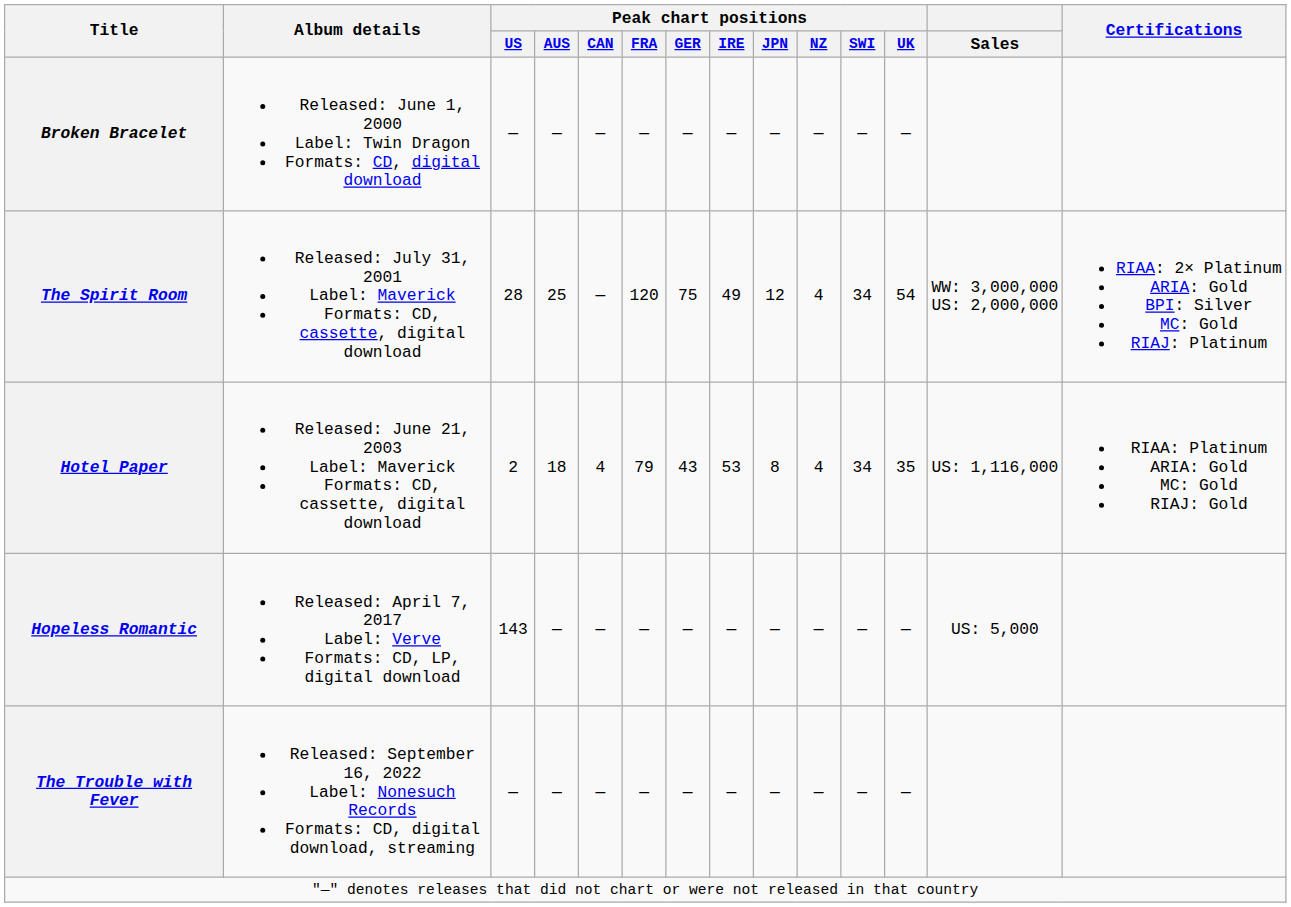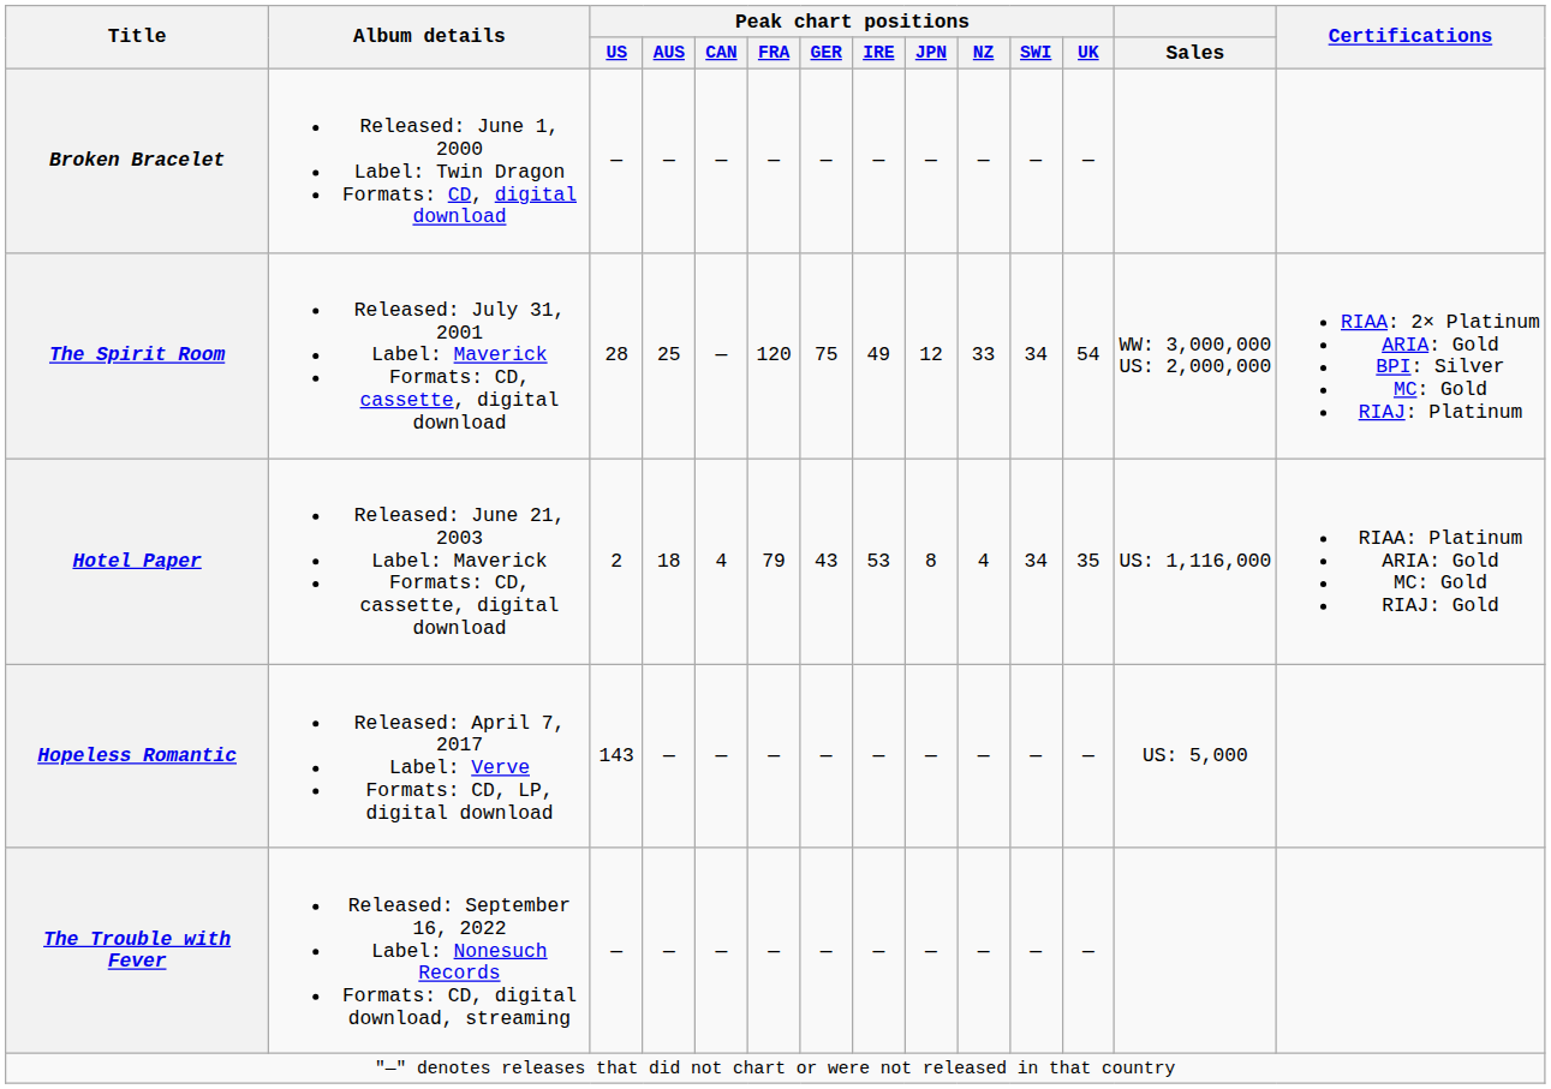 <table class="wikitable plainrowheaders" style="text-align:center;">
 <tr>
 <th scope="col" rowspan="2" style="width:13em;">Title</th>
 <th scope="col" rowspan="2" style="width:16em;">Album details</th>
 <th scope="col" colspan="10">Peak chart positions</th>
 <th></th>
 <th rowspan="2" scope="col" style="width:19m;"><a href='#'>Certifications</a></th>
 </tr>
 <tr>
 <th scope="col" style="width:2.5em;font-size:90%;"><a href='#'>US</a><br></th>
 <th scope="col" style="width:2.5em;font-size:90%;"><a href='#'>AUS</a><br></th>
 <th scope="col" style="width:2.5em;font-size:90%;"><a href='#'>CAN</a><br></th>
 <th scope="col" style="width:2.5em;font-size:90%;"><a href='#'>FRA</a><br></th>
 <th scope="col" style="width:2.5em;font-size:90%;"><a href='#'>GER</a><br></th>
 <th scope="col" style="width:2.5em;font-size:90%;"><a href='#'>IRE</a><br></th>
 <th scope="col" style="width:2.5em;font-size:90%;"><a href='#'>JPN</a><br></th>
 <th scope="col" style="width:2.5em;font-size:90%;"><a href='#'>NZ</a><br></th>
 <th scope="col" style="width:2.5em;font-size:90%;"><a href='#'>SWI</a><br></th>
 <th scope="col" style="width:2.5em;font-size:90%;"><a href='#'>UK</a><br></th>
 <th>Sales</th>
 </tr>
 <tr>
 <th scope="row"><em>Broken Bracelet</em></th>
 <td><br><ul><li>Released: June 1, 2000</li><li>Label: Twin Dragon</li><li>Formats: <a href='#'>CD</a>, <a href='#'>digital download</a></li></ul></td>
 <td>—</td>
 <td>—</td>
 <td>—</td>
 <td>—</td>
 <td>—</td>
 <td>—</td>
 <td>—</td>
 <td>—</td>
 <td>—</td>
 <td>—</td>
 <td></td>
 <td></td>
 </tr>
 <tr>
 <th scope="row"><em><a href='#'>The Spirit Room</a></em></th>
 <td><br><ul><li>Released: July 31, 2001</li><li>Label: <a href='#'>Maverick</a></li><li>Formats: CD, <a href='#'>cassette</a>, digital download</li></ul></td>
 <td>28</td>
 <td>25</td>
 <td>—</td>
 <td>120</td>
 <td>75</td>
 <td>49</td>
 <td>12</td>
-<td>4</td>
+<td>33</td>
 <td>34</td>
 <td>54</td>
 <td>WW: 3,000,000<br>US: 2,000,000</td>
 <td><br><ul><li><a href='#'>RIAA</a>: 2× Platinum</li><li><a href='#'>ARIA</a>: Gold</li><li><a href='#'>BPI</a>: Silver</li><li><a href='#'>MC</a>: Gold</li><li><a href='#'>RIAJ</a>: Platinum</li></ul></td>
 </tr>
 <tr>
 <th scope="row"><em><a href='#'>Hotel Paper</a></em></th>
 <td><br><ul><li>Released: June 21, 2003</li><li>Label: Maverick</li><li>Formats: CD, cassette, digital download</li></ul></td>
 <td>2</td>
 <td>18</td>
 <td>4</td>
 <td>79</td>
 <td>43</td>
 <td>53</td>
 <td>8</td>
 <td>4</td>
 <td>34</td>
 <td>35</td>
 <td>US: 1,116,000</td>
 <td><br><ul><li>RIAA: Platinum</li><li>ARIA: Gold</li><li>MC: Gold</li><li>RIAJ: Gold</li></ul></td>
 </tr>
 <tr>
 <th scope="row"><em><a href='#'>Hopeless Romantic</a></em></th>
 <td><br><ul><li>Released: April 7, 2017</li><li>Label: <a href='#'>Verve</a></li><li>Formats: CD, LP, digital download</li></ul></td>
 <td>143</td>
 <td>—</td>
 <td>—</td>
 <td>—</td>
 <td>—</td>
 <td>—</td>
 <td>—</td>
 <td>—</td>
 <td>—</td>
 <td>—</td>
 <td>US: 5,000</td>
 <td></td>
 </tr>
 <tr>
 <th scope="row"><em><a href='#'>The Trouble with Fever</a></em></th>
 <td><br><ul><li>Released: September 16, 2022</li><li>Label: <a href='#'>Nonesuch Records</a></li><li>Formats: CD, digital download, streaming</li></ul></td>
 <td>—</td>
 <td>—</td>
 <td>—</td>
 <td>—</td>
 <td>—</td>
 <td>—</td>
 <td>—</td>
 <td>—</td>
 <td>—</td>
 <td>—</td>
 <td></td>
 <td></td>
 </tr>
 <tr>
 <td colspan="16" style="font-size:90%;">"—" denotes releases that did not chart or were not released in that country</td>
 </tr>
 </table>
